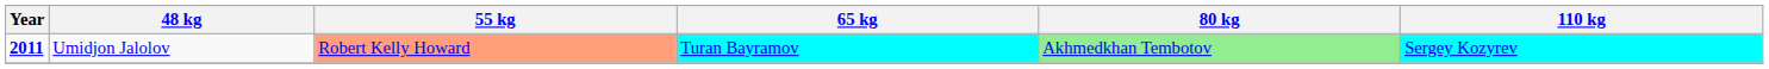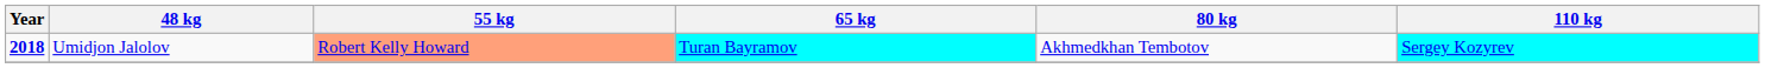 <table class="wikitable sortable"  style="font-size: 85%">
 <tr>
 <th>Year</th>
 <th width=200><a href='#'>48 kg</a></th>
 <th width=275><a href='#'>55 kg</a></th>
 <th width=275><a href='#'>65 kg</a></th>
 <th width=275><a href='#'>80 kg</a></th>
 <th width=275><a href='#'>110 kg</a></th>
 </tr>
 <tr>
-<td><strong><a href='#'>2011</a></strong></td>
+<td><strong><a href='#'>2018</a></strong></td>
 <td> <a href='#'>Umidjon Jalolov</a></td>
 <td style="background: lightsalmon;"> <a href='#'>Robert Kelly Howard</a></td>
 <td bgcolor="aqua"> <a href='#'>Turan Bayramov</a></td>
-<td style="background: lightgreen;"> <a href='#'>Akhmedkhan Tembotov</a></td>
+<td> <a href='#'>Akhmedkhan Tembotov</a></td>
 <td bgcolor="aqua"> <a href='#'>Sergey Kozyrev</a></td>
 </tr>
 <tr>
 </tr>
 </table>
